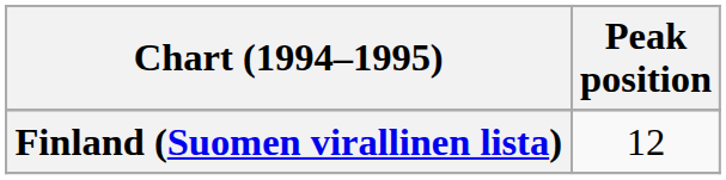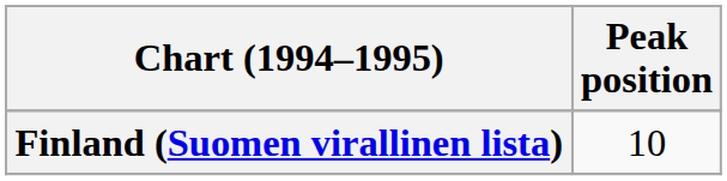 <table class="wikitable sortable plainrowheaders" style="text-align:center">
 <tr>
 <th>Chart (1994–1995)</th>
 <th>Peak<br>position</th>
 </tr>
 <tr>
 </tr>
 <tr>
 </tr>
 <tr>
 </tr>
 <tr>
 </tr>
 <tr>
 <th scope="row">Finland (<a href='#'>Suomen virallinen lista</a>)</th>
-<td>12</td>
+<td>10</td>
 </tr>
 <tr>
 </tr>
 <tr>
 </tr>
 <tr>
 </tr>
 </table>
